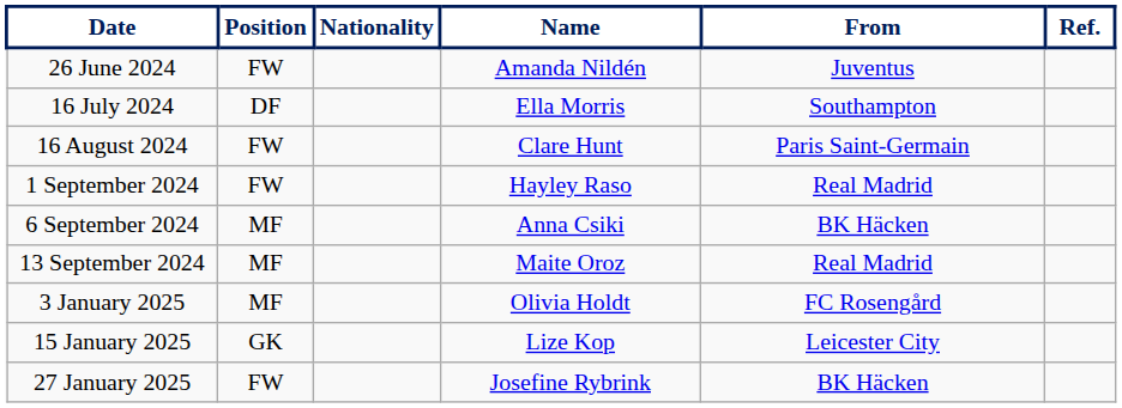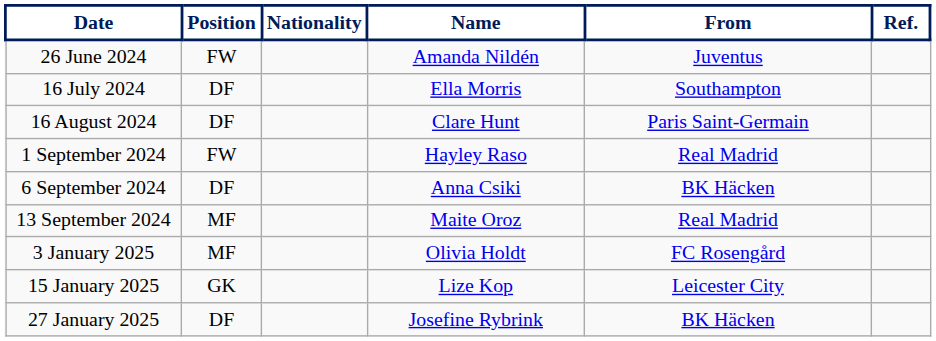 <table class="wikitable" style="text-align:center; font-size:90%; ">
 <tr>
 <th style="background:#fff;color:#001C58;border:2px solid #001C58; width:120px;">Date</th>
 <th style="background:#fff;color:#001C58;border:2px solid #001C58; width:50px;">Position</th>
 <th style="background:#fff;color:#001C58;border:2px solid #001C58; width:50px;">Nationality</th>
 <th style="background:#fff;color:#001C58;border:2px solid #001C58; width:150px;">Name</th>
 <th style="background:#fff;color:#001C58;border:2px solid #001C58; width:200px;">From</th>
 <th style="background:#fff;color:#001C58;border:2px solid #001C58; width:35px;">Ref.</th>
 </tr>
 <tr>
 <td>26 June 2024</td>
 <td>FW</td>
 <td></td>
 <td><a href='#'>Amanda Nildén</a></td>
 <td> <a href='#'>Juventus</a></td>
 <td></td>
 </tr>
 <tr>
 <td>16 July 2024</td>
 <td>DF</td>
 <td></td>
 <td><a href='#'>Ella Morris</a></td>
 <td> <a href='#'>Southampton</a></td>
 <td></td>
 </tr>
 <tr>
 <td>16 August 2024</td>
-<td>FW</td>
+<td>DF</td>
 <td></td>
 <td><a href='#'>Clare Hunt</a></td>
 <td> <a href='#'>Paris Saint-Germain</a></td>
 <td></td>
 </tr>
 <tr>
 <td>1 September 2024</td>
 <td>FW</td>
 <td></td>
 <td><a href='#'>Hayley Raso</a></td>
 <td> <a href='#'>Real Madrid</a></td>
 <td></td>
 </tr>
 <tr>
 <td>6 September 2024</td>
-<td>MF</td>
+<td>DF</td>
 <td></td>
 <td><a href='#'>Anna Csiki</a></td>
 <td> <a href='#'>BK Häcken</a></td>
 <td></td>
 </tr>
 <tr>
 <td>13 September 2024</td>
 <td>MF</td>
 <td></td>
 <td><a href='#'>Maite Oroz</a></td>
 <td> <a href='#'>Real Madrid</a></td>
 <td></td>
 </tr>
 <tr>
 <td>3 January 2025</td>
 <td>MF</td>
 <td></td>
 <td><a href='#'>Olivia Holdt</a></td>
 <td> <a href='#'>FC Rosengård</a></td>
 <td></td>
 </tr>
 <tr>
 <td>15 January 2025</td>
 <td>GK</td>
 <td></td>
 <td><a href='#'>Lize Kop</a></td>
 <td> <a href='#'>Leicester City</a></td>
 <td></td>
 </tr>
 <tr>
 <td>27 January 2025</td>
-<td>FW</td>
+<td>DF</td>
 <td></td>
 <td><a href='#'>Josefine Rybrink</a></td>
 <td> <a href='#'>BK Häcken</a></td>
 <td></td>
 </tr>
 </table>
